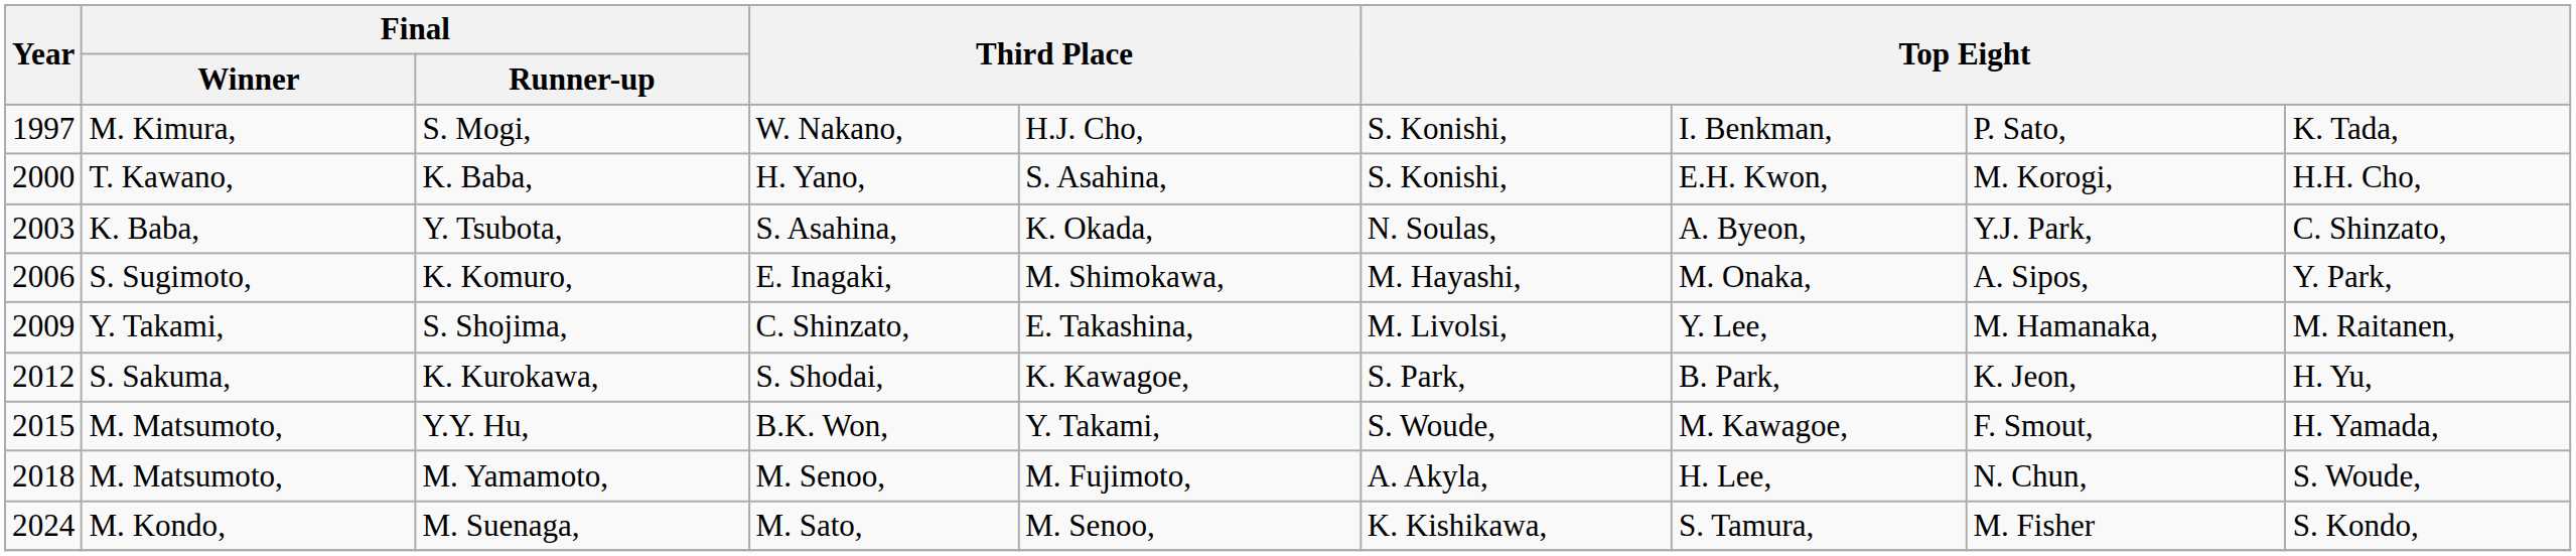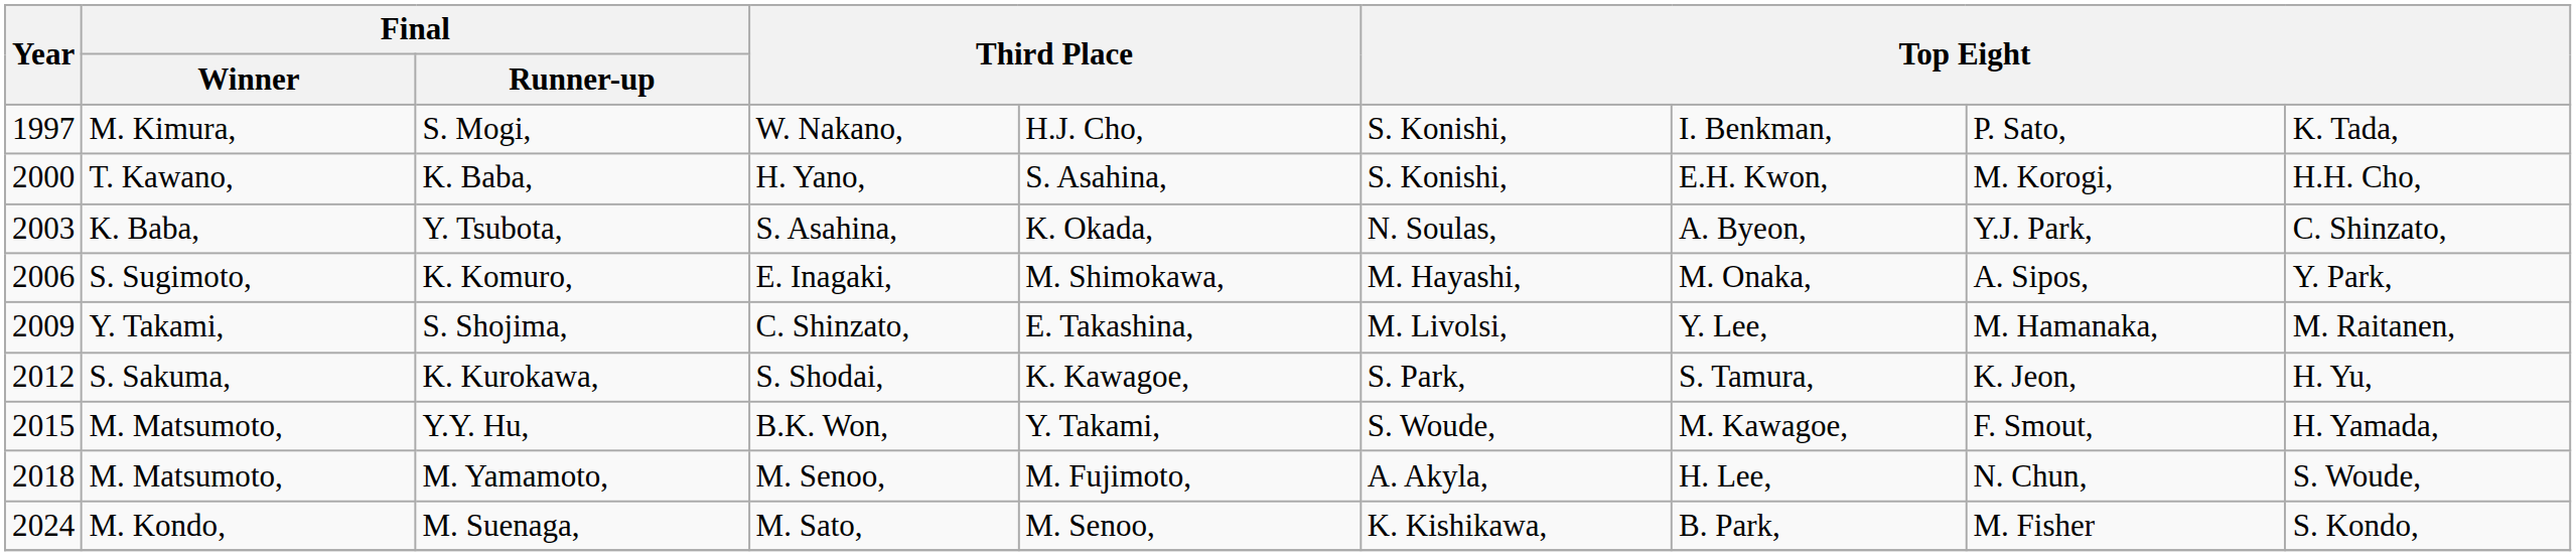 <table class="wikitable" border="1">
 <tr>
 <th rowspan=2 width=3%>Year</th>
 <th colspan=2>Final</th>
 <th rowspan=2 colspan=2>Third Place</th>
 <th rowspan=2 colspan=4>Top Eight</th>
 </tr>
 <tr>
 <th width=13%>Winner</th>
 <th width=13%>Runner-up</th>
 </tr>
 <tr>
 <td>1997</td>
 <td>M. Kimura, </td>
 <td>S. Mogi, </td>
 <td>W. Nakano, </td>
 <td>H.J. Cho, </td>
 <td>S. Konishi, </td>
 <td>I. Benkman, </td>
 <td>P. Sato, </td>
 <td>K. Tada, </td>
 </tr>
 <tr>
 <td>2000</td>
 <td>T. Kawano, </td>
 <td>K. Baba, </td>
 <td>H. Yano, </td>
 <td>S. Asahina, </td>
 <td>S. Konishi, </td>
 <td>E.H. Kwon, </td>
 <td>M. Korogi, </td>
 <td>H.H. Cho, </td>
 </tr>
 <tr>
 <td>2003</td>
 <td>K. Baba, </td>
 <td>Y. Tsubota, </td>
 <td>S. Asahina, </td>
 <td>K. Okada, </td>
 <td>N. Soulas, </td>
 <td>A. Byeon, </td>
 <td>Y.J. Park, </td>
 <td>C. Shinzato, </td>
 </tr>
 <tr>
 <td>2006</td>
 <td>S. Sugimoto, </td>
 <td>K. Komuro, </td>
 <td>E. Inagaki, </td>
 <td>M. Shimokawa, </td>
 <td>M. Hayashi, </td>
 <td>M. Onaka, </td>
 <td>A. Sipos, </td>
 <td>Y. Park, </td>
 </tr>
 <tr>
 <td>2009</td>
 <td>Y. Takami, </td>
 <td>S. Shojima, </td>
 <td>C. Shinzato, </td>
 <td>E. Takashina, </td>
 <td>M. Livolsi, </td>
 <td>Y. Lee, </td>
 <td>M. Hamanaka, </td>
 <td>M. Raitanen, </td>
 </tr>
 <tr>
 <td>2012</td>
 <td>S. Sakuma, </td>
 <td>K. Kurokawa, </td>
 <td>S. Shodai, </td>
 <td>K. Kawagoe, </td>
 <td>S. Park, </td>
-<td>B. Park, </td>
+<td>S. Tamura, </td>
 <td>K. Jeon, </td>
 <td>H. Yu, </td>
 </tr>
 <tr>
 <td>2015</td>
 <td>M. Matsumoto, </td>
 <td>Y.Y. Hu, </td>
 <td>B.K. Won, </td>
 <td>Y. Takami, </td>
 <td>S. Woude, </td>
 <td>M. Kawagoe, </td>
 <td>F. Smout, </td>
 <td>H. Yamada, </td>
 </tr>
 <tr>
 <td>2018</td>
 <td>M. Matsumoto, </td>
 <td>M. Yamamoto, </td>
 <td>M. Senoo, </td>
 <td>M. Fujimoto, </td>
 <td>A. Akyla, </td>
 <td>H. Lee, </td>
 <td>N. Chun, </td>
 <td>S. Woude, </td>
 </tr>
 <tr>
 <td>2024</td>
 <td>M. Kondo, </td>
 <td>M. Suenaga, </td>
 <td>M. Sato, </td>
 <td>M. Senoo, </td>
 <td>K. Kishikawa, </td>
-<td>S. Tamura, </td>
+<td>B. Park, </td>
 <td>M. Fisher </td>
 <td>S. Kondo, </td>
 </tr>
 <tr>
 </tr>
 </table>
